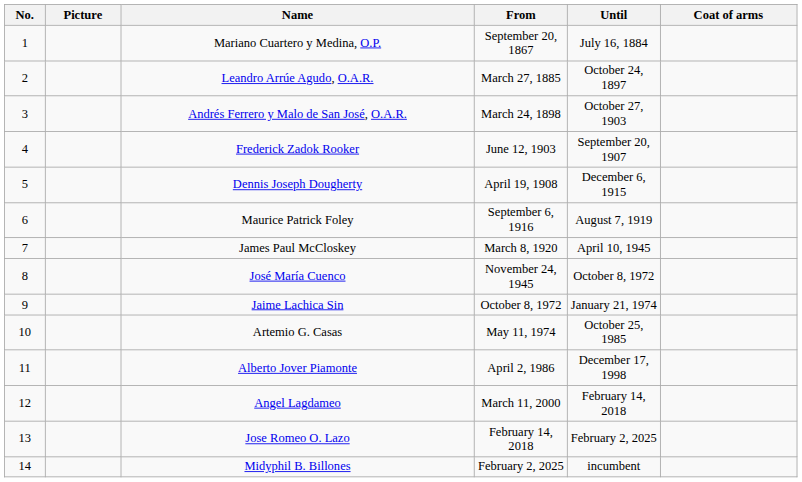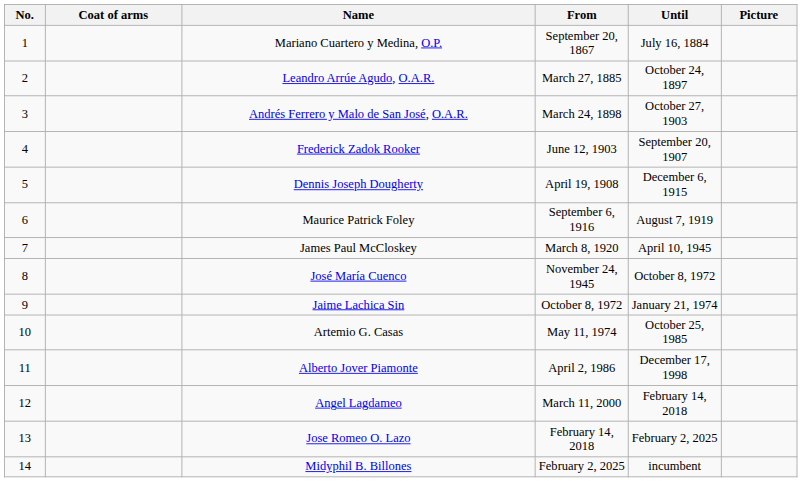 <table class="wikitable" style="font-size:90%;">
 <tr>
 <th style="width:40px;">No.</th>
-<th style="width:80px;">Picture</th>
+<th style="width:150px;">Coat of arms</th>
 <th style="width:400px;">Name</th>
 <th style="width:100px;">From</th>
 <th style="width:100px;">Until</th>
-<th style="width:150px;">Coat of arms</th>
+<th style="width:80px;">Picture</th>
 </tr>
 <tr align=center>
 <td>1</td>
 <td></td>
 <td>Mariano Cuartero y Medina, <a href='#'>O.P.</a></td>
 <td>September 20, 1867</td>
 <td>July 16, 1884</td>
 <td></td>
 </tr>
 <tr align=center>
 <td>2</td>
 <td></td>
 <td><a href='#'>Leandro Arrúe Agudo</a>, <a href='#'>O.A.R.</a></td>
 <td>March 27, 1885</td>
 <td>October 24, 1897</td>
 <td></td>
 </tr>
 <tr align=center>
 <td>3</td>
 <td></td>
 <td><a href='#'>Andrés Ferrero y Malo de San José</a>, <a href='#'>O.A.R.</a></td>
 <td>March 24, 1898</td>
 <td>October 27, 1903</td>
 <td></td>
 </tr>
 <tr align=center>
 <td>4</td>
 <td></td>
 <td><a href='#'>Frederick Zadok Rooker</a></td>
 <td>June 12, 1903</td>
 <td>September 20, 1907</td>
 <td></td>
 </tr>
 <tr align=center>
 <td>5</td>
 <td></td>
 <td><a href='#'>Dennis Joseph Dougherty</a></td>
 <td>April 19, 1908</td>
 <td>December 6, 1915</td>
 <td></td>
 </tr>
 <tr align=center>
 <td>6</td>
 <td></td>
 <td>Maurice Patrick Foley</td>
 <td>September 6, 1916</td>
 <td>August 7, 1919</td>
 <td></td>
 </tr>
 <tr align=center>
 <td>7</td>
 <td></td>
 <td>James Paul McCloskey</td>
 <td>March 8, 1920</td>
 <td>April 10, 1945</td>
 <td></td>
 </tr>
 <tr align=center>
 <td>8</td>
 <td></td>
 <td><a href='#'>José María Cuenco</a></td>
 <td>November 24, 1945</td>
 <td>October 8, 1972</td>
 <td></td>
 </tr>
 <tr align=center>
 <td>9</td>
 <td></td>
 <td><a href='#'>Jaime Lachica Sin</a></td>
 <td>October 8, 1972</td>
 <td>January 21, 1974</td>
 <td></td>
 </tr>
 <tr align=center>
 <td>10</td>
 <td></td>
 <td>Artemio G. Casas</td>
 <td>May 11, 1974</td>
 <td>October 25, 1985</td>
 <td></td>
 </tr>
 <tr align=center>
 <td>11</td>
 <td></td>
 <td><a href='#'>Alberto Jover Piamonte</a></td>
 <td>April 2, 1986</td>
 <td>December 17, 1998</td>
 <td></td>
 </tr>
 <tr align=center>
 <td>12</td>
 <td></td>
 <td><a href='#'>Angel Lagdameo</a></td>
 <td>March 11, 2000</td>
 <td>February 14, 2018</td>
 <td></td>
 </tr>
 <tr align=center>
 <td>13</td>
 <td></td>
 <td><a href='#'>Jose Romeo O. Lazo</a></td>
 <td>February 14, 2018</td>
 <td>February 2, 2025</td>
 <td></td>
 </tr>
 <tr align=center>
 <td>14</td>
 <td></td>
 <td><a href='#'>Midyphil B. Billones</a></td>
 <td>February 2, 2025</td>
 <td>incumbent</td>
 <td></td>
 </tr>
 </table>
